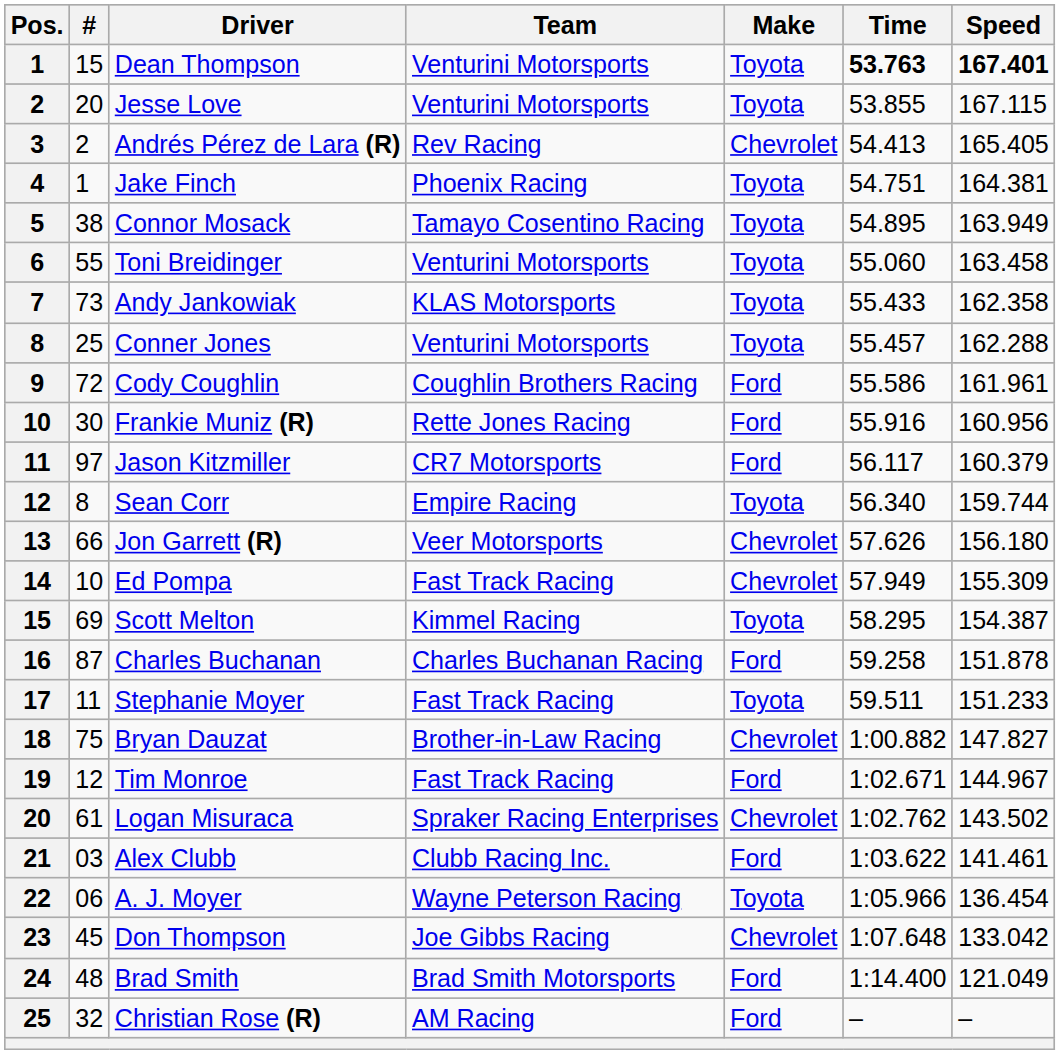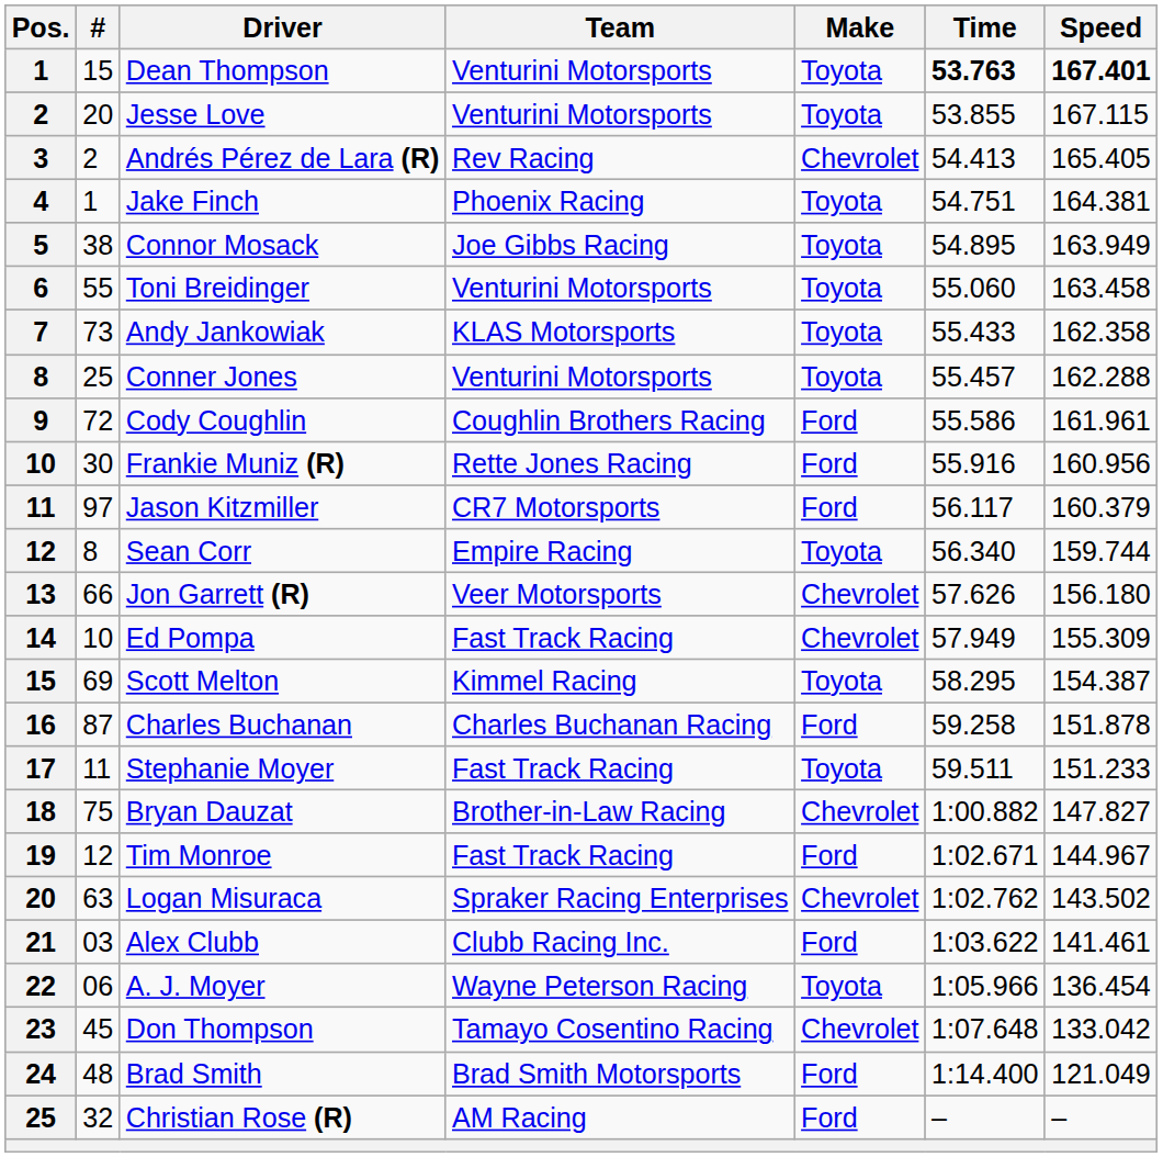 <table class="wikitable" style="font-size:95%">
 <tr>
 <th>Pos.</th>
 <th>#</th>
 <th>Driver</th>
 <th>Team</th>
 <th>Make</th>
 <th>Time</th>
 <th>Speed</th>
 </tr>
 <tr>
 <th>1</th>
 <td>15</td>
 <td><a href='#'>Dean Thompson</a></td>
 <td><a href='#'>Venturini Motorsports</a></td>
 <td><a href='#'>Toyota</a></td>
 <td><strong>53.763</strong></td>
 <td><strong>167.401</strong></td>
 </tr>
 <tr>
 <th>2</th>
 <td>20</td>
 <td><a href='#'>Jesse Love</a></td>
 <td><a href='#'>Venturini Motorsports</a></td>
 <td><a href='#'>Toyota</a></td>
 <td>53.855</td>
 <td>167.115</td>
 </tr>
 <tr>
 <th>3</th>
 <td>2</td>
 <td><a href='#'>Andrés Pérez de Lara</a> <strong>(R)</strong></td>
 <td><a href='#'>Rev Racing</a></td>
 <td><a href='#'>Chevrolet</a></td>
 <td>54.413</td>
 <td>165.405</td>
 </tr>
 <tr>
 <th>4</th>
 <td>1</td>
 <td><a href='#'>Jake Finch</a></td>
 <td><a href='#'>Phoenix Racing</a></td>
 <td><a href='#'>Toyota</a></td>
 <td>54.751</td>
 <td>164.381</td>
 </tr>
 <tr>
 <th>5</th>
 <td>38</td>
 <td><a href='#'>Connor Mosack</a></td>
-<td><a href='#'>Tamayo Cosentino Racing</a></td>
+<td><a href='#'>Joe Gibbs Racing</a></td>
 <td><a href='#'>Toyota</a></td>
 <td>54.895</td>
 <td>163.949</td>
 </tr>
 <tr>
 <th>6</th>
 <td>55</td>
 <td><a href='#'>Toni Breidinger</a></td>
 <td><a href='#'>Venturini Motorsports</a></td>
 <td><a href='#'>Toyota</a></td>
 <td>55.060</td>
 <td>163.458</td>
 </tr>
 <tr>
 <th>7</th>
 <td>73</td>
 <td><a href='#'>Andy Jankowiak</a></td>
 <td><a href='#'>KLAS Motorsports</a></td>
 <td><a href='#'>Toyota</a></td>
 <td>55.433</td>
 <td>162.358</td>
 </tr>
 <tr>
 <th>8</th>
 <td>25</td>
 <td><a href='#'>Conner Jones</a></td>
 <td><a href='#'>Venturini Motorsports</a></td>
 <td><a href='#'>Toyota</a></td>
 <td>55.457</td>
 <td>162.288</td>
 </tr>
 <tr>
 <th>9</th>
 <td>72</td>
 <td><a href='#'>Cody Coughlin</a></td>
 <td><a href='#'>Coughlin Brothers Racing</a></td>
 <td><a href='#'>Ford</a></td>
 <td>55.586</td>
 <td>161.961</td>
 </tr>
 <tr>
 <th>10</th>
 <td>30</td>
 <td><a href='#'>Frankie Muniz</a> <strong>(R)</strong></td>
 <td><a href='#'>Rette Jones Racing</a></td>
 <td><a href='#'>Ford</a></td>
 <td>55.916</td>
 <td>160.956</td>
 </tr>
 <tr>
 <th>11</th>
 <td>97</td>
 <td><a href='#'>Jason Kitzmiller</a></td>
 <td><a href='#'>CR7 Motorsports</a></td>
 <td><a href='#'>Ford</a></td>
 <td>56.117</td>
 <td>160.379</td>
 </tr>
 <tr>
 <th>12</th>
 <td>8</td>
 <td><a href='#'>Sean Corr</a></td>
 <td><a href='#'>Empire Racing</a></td>
 <td><a href='#'>Toyota</a></td>
 <td>56.340</td>
 <td>159.744</td>
 </tr>
 <tr>
 <th>13</th>
 <td>66</td>
 <td><a href='#'>Jon Garrett</a> <strong>(R)</strong></td>
 <td><a href='#'>Veer Motorsports</a></td>
 <td><a href='#'>Chevrolet</a></td>
 <td>57.626</td>
 <td>156.180</td>
 </tr>
 <tr>
 <th>14</th>
 <td>10</td>
 <td><a href='#'>Ed Pompa</a></td>
 <td><a href='#'>Fast Track Racing</a></td>
 <td><a href='#'>Chevrolet</a></td>
 <td>57.949</td>
 <td>155.309</td>
 </tr>
 <tr>
 <th>15</th>
 <td>69</td>
 <td><a href='#'>Scott Melton</a></td>
 <td><a href='#'>Kimmel Racing</a></td>
 <td><a href='#'>Toyota</a></td>
 <td>58.295</td>
 <td>154.387</td>
 </tr>
 <tr>
 <th>16</th>
 <td>87</td>
 <td><a href='#'>Charles Buchanan</a></td>
 <td><a href='#'>Charles Buchanan Racing</a></td>
 <td><a href='#'>Ford</a></td>
 <td>59.258</td>
 <td>151.878</td>
 </tr>
 <tr>
 <th>17</th>
 <td>11</td>
 <td><a href='#'>Stephanie Moyer</a></td>
 <td><a href='#'>Fast Track Racing</a></td>
 <td><a href='#'>Toyota</a></td>
 <td>59.511</td>
 <td>151.233</td>
 </tr>
 <tr>
 <th>18</th>
 <td>75</td>
 <td><a href='#'>Bryan Dauzat</a></td>
 <td><a href='#'>Brother-in-Law Racing</a></td>
 <td><a href='#'>Chevrolet</a></td>
 <td>1:00.882</td>
 <td>147.827</td>
 </tr>
 <tr>
 <th>19</th>
 <td>12</td>
 <td><a href='#'>Tim Monroe</a></td>
 <td><a href='#'>Fast Track Racing</a></td>
 <td><a href='#'>Ford</a></td>
 <td>1:02.671</td>
 <td>144.967</td>
 </tr>
 <tr>
 <th>20</th>
-<td>61</td>
+<td>63</td>
 <td><a href='#'>Logan Misuraca</a></td>
 <td><a href='#'>Spraker Racing Enterprises</a></td>
 <td><a href='#'>Chevrolet</a></td>
 <td>1:02.762</td>
 <td>143.502</td>
 </tr>
 <tr>
 <th>21</th>
 <td>03</td>
 <td><a href='#'>Alex Clubb</a></td>
 <td><a href='#'>Clubb Racing Inc.</a></td>
 <td><a href='#'>Ford</a></td>
 <td>1:03.622</td>
 <td>141.461</td>
 </tr>
 <tr>
 <th>22</th>
 <td>06</td>
 <td><a href='#'>A. J. Moyer</a></td>
 <td><a href='#'>Wayne Peterson Racing</a></td>
 <td><a href='#'>Toyota</a></td>
 <td>1:05.966</td>
 <td>136.454</td>
 </tr>
 <tr>
 <th>23</th>
 <td>45</td>
 <td><a href='#'>Don Thompson</a></td>
-<td><a href='#'>Joe Gibbs Racing</a></td>
+<td><a href='#'>Tamayo Cosentino Racing</a></td>
 <td><a href='#'>Chevrolet</a></td>
 <td>1:07.648</td>
 <td>133.042</td>
 </tr>
 <tr>
 <th>24</th>
 <td>48</td>
 <td><a href='#'>Brad Smith</a></td>
 <td><a href='#'>Brad Smith Motorsports</a></td>
 <td><a href='#'>Ford</a></td>
 <td>1:14.400</td>
 <td>121.049</td>
 </tr>
 <tr>
 <th>25</th>
 <td>32</td>
 <td><a href='#'>Christian Rose</a> <strong>(R)</strong></td>
 <td><a href='#'>AM Racing</a></td>
 <td><a href='#'>Ford</a></td>
 <td>–</td>
 <td>–</td>
 </tr>
 <tr>
 <th colspan="7"></th>
 </tr>
 </table>
